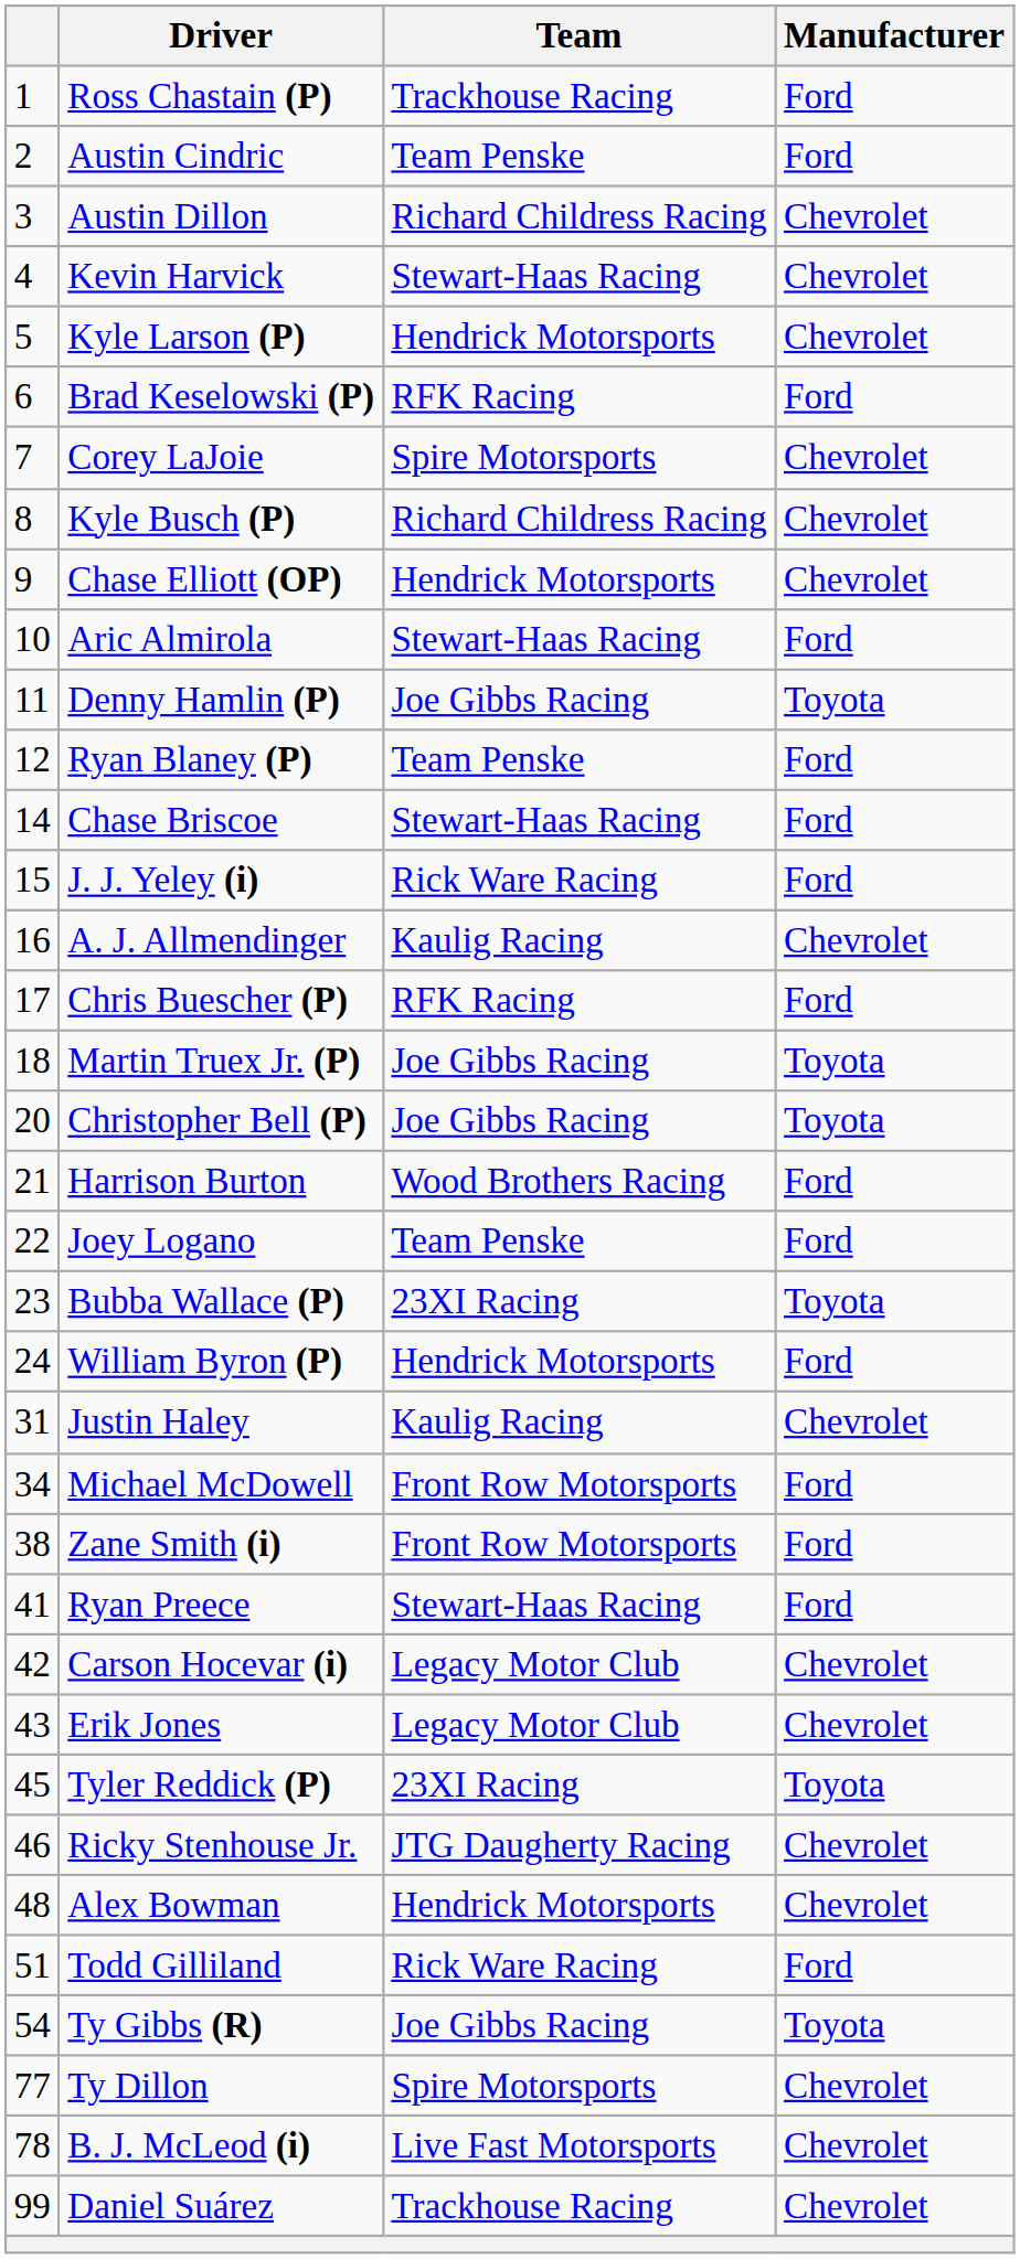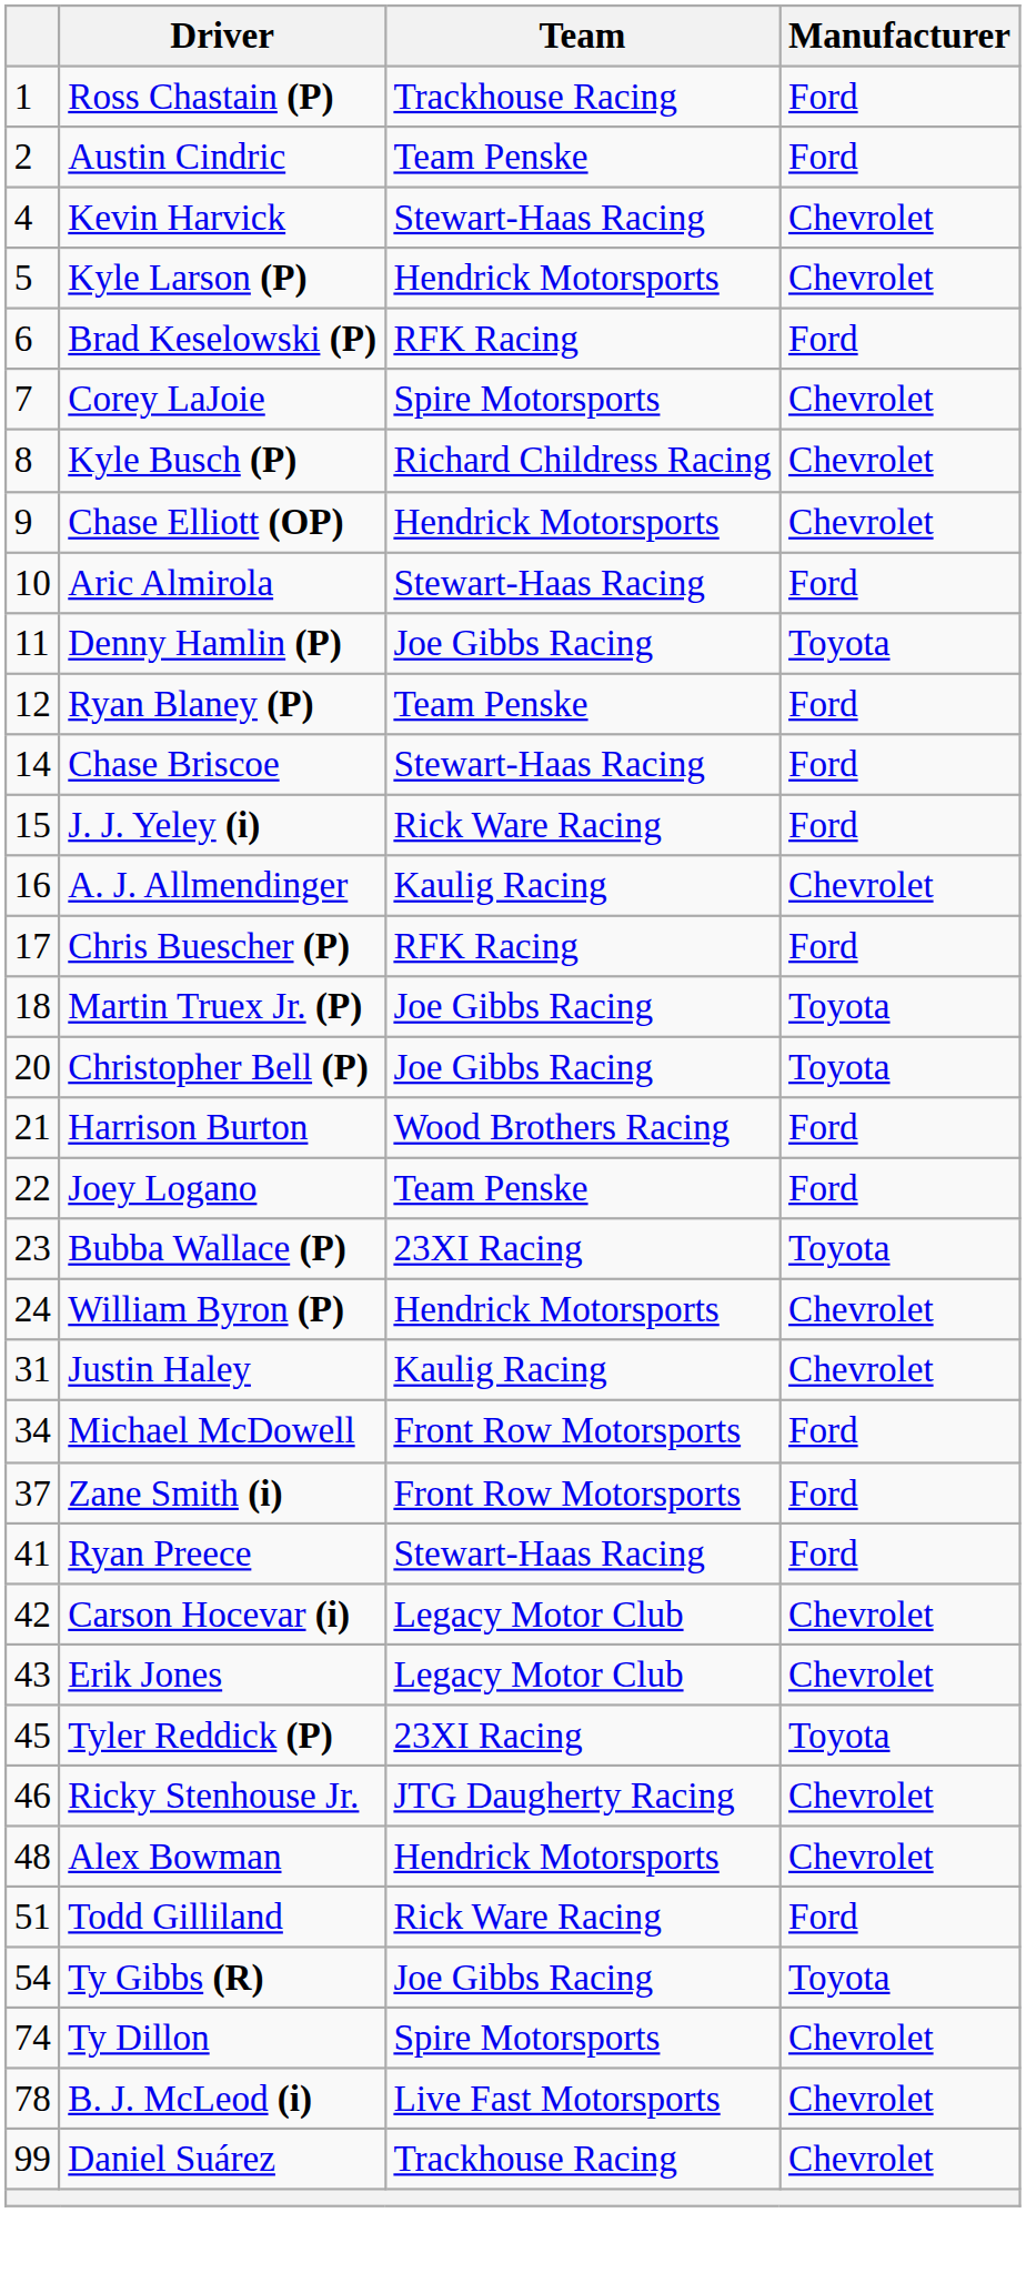 <table class="wikitable" style="font-size:95%">
 <tr>
 <th></th>
 <th>Driver</th>
 <th>Team</th>
 <th>Manufacturer</th>
 </tr>
 <tr>
 <td>1</td>
 <td><a href='#'>Ross Chastain</a> <strong>(P)</strong></td>
 <td><a href='#'>Trackhouse Racing</a></td>
 <td><a href='#'>Ford</a></td>
 </tr>
 <tr>
 <td>2</td>
 <td><a href='#'>Austin Cindric</a></td>
 <td><a href='#'>Team Penske</a></td>
 <td><a href='#'>Ford</a></td>
-</tr>
-<tr>
-<td>3</td>
-<td><a href='#'>Austin Dillon</a></td>
-<td><a href='#'>Richard Childress Racing</a></td>
-<td><a href='#'>Chevrolet</a></td>
 </tr>
 <tr>
 <td>4</td>
 <td><a href='#'>Kevin Harvick</a></td>
 <td><a href='#'>Stewart-Haas Racing</a></td>
 <td><a href='#'>Chevrolet</a></td>
 </tr>
 <tr>
 <td>5</td>
 <td><a href='#'>Kyle Larson</a> <strong>(P)</strong></td>
 <td><a href='#'>Hendrick Motorsports</a></td>
 <td><a href='#'>Chevrolet</a></td>
 </tr>
 <tr>
 <td>6</td>
 <td><a href='#'>Brad Keselowski</a> <strong>(P)</strong></td>
 <td><a href='#'>RFK Racing</a></td>
 <td><a href='#'>Ford</a></td>
 </tr>
 <tr>
 <td>7</td>
 <td><a href='#'>Corey LaJoie</a></td>
 <td><a href='#'>Spire Motorsports</a></td>
 <td><a href='#'>Chevrolet</a></td>
 </tr>
 <tr>
 <td>8</td>
 <td><a href='#'>Kyle Busch</a> <strong>(P)</strong></td>
 <td><a href='#'>Richard Childress Racing</a></td>
 <td><a href='#'>Chevrolet</a></td>
 </tr>
 <tr>
 <td>9</td>
 <td><a href='#'>Chase Elliott</a> <strong>(OP)</strong></td>
 <td><a href='#'>Hendrick Motorsports</a></td>
 <td><a href='#'>Chevrolet</a></td>
 </tr>
 <tr>
 <td>10</td>
 <td><a href='#'>Aric Almirola</a></td>
 <td><a href='#'>Stewart-Haas Racing</a></td>
 <td><a href='#'>Ford</a></td>
 </tr>
 <tr>
 <td>11</td>
 <td><a href='#'>Denny Hamlin</a> <strong>(P)</strong></td>
 <td><a href='#'>Joe Gibbs Racing</a></td>
 <td><a href='#'>Toyota</a></td>
 </tr>
 <tr>
 <td>12</td>
 <td><a href='#'>Ryan Blaney</a> <strong>(P)</strong></td>
 <td><a href='#'>Team Penske</a></td>
 <td><a href='#'>Ford</a></td>
 </tr>
 <tr>
 <td>14</td>
 <td><a href='#'>Chase Briscoe</a></td>
 <td><a href='#'>Stewart-Haas Racing</a></td>
 <td><a href='#'>Ford</a></td>
 </tr>
 <tr>
 <td>15</td>
 <td><a href='#'>J. J. Yeley</a> <strong>(i)</strong></td>
 <td><a href='#'>Rick Ware Racing</a></td>
 <td><a href='#'>Ford</a></td>
 </tr>
 <tr>
 <td>16</td>
 <td><a href='#'>A. J. Allmendinger</a></td>
 <td><a href='#'>Kaulig Racing</a></td>
 <td><a href='#'>Chevrolet</a></td>
 </tr>
 <tr>
 <td>17</td>
 <td><a href='#'>Chris Buescher</a> <strong>(P)</strong></td>
 <td><a href='#'>RFK Racing</a></td>
 <td><a href='#'>Ford</a></td>
 </tr>
 <tr>
 <td>18</td>
 <td><a href='#'>Martin Truex Jr.</a> <strong>(P)</strong></td>
 <td><a href='#'>Joe Gibbs Racing</a></td>
 <td><a href='#'>Toyota</a></td>
 </tr>
 <tr>
 <td>20</td>
 <td><a href='#'>Christopher Bell</a> <strong>(P)</strong></td>
 <td><a href='#'>Joe Gibbs Racing</a></td>
 <td><a href='#'>Toyota</a></td>
 </tr>
 <tr>
 <td>21</td>
 <td><a href='#'>Harrison Burton</a></td>
 <td><a href='#'>Wood Brothers Racing</a></td>
 <td><a href='#'>Ford</a></td>
 </tr>
 <tr>
 <td>22</td>
 <td><a href='#'>Joey Logano</a></td>
 <td><a href='#'>Team Penske</a></td>
 <td><a href='#'>Ford</a></td>
 </tr>
 <tr>
 <td>23</td>
 <td><a href='#'>Bubba Wallace</a> <strong>(P)</strong></td>
 <td><a href='#'>23XI Racing</a></td>
 <td><a href='#'>Toyota</a></td>
 </tr>
 <tr>
 <td>24</td>
 <td><a href='#'>William Byron</a> <strong>(P)</strong></td>
 <td><a href='#'>Hendrick Motorsports</a></td>
-<td><a href='#'>Ford</a></td>
+<td><a href='#'>Chevrolet</a></td>
 </tr>
 <tr>
 <td>31</td>
 <td><a href='#'>Justin Haley</a></td>
 <td><a href='#'>Kaulig Racing</a></td>
 <td><a href='#'>Chevrolet</a></td>
 </tr>
 <tr>
 <td>34</td>
 <td><a href='#'>Michael McDowell</a></td>
 <td><a href='#'>Front Row Motorsports</a></td>
 <td><a href='#'>Ford</a></td>
 </tr>
 <tr>
-<td>38</td>
+<td>37</td>
 <td><a href='#'>Zane Smith</a> <strong>(i)</strong></td>
 <td><a href='#'>Front Row Motorsports</a></td>
 <td><a href='#'>Ford</a></td>
 </tr>
 <tr>
 <td>41</td>
 <td><a href='#'>Ryan Preece</a></td>
 <td><a href='#'>Stewart-Haas Racing</a></td>
 <td><a href='#'>Ford</a></td>
 </tr>
 <tr>
 <td>42</td>
 <td><a href='#'>Carson Hocevar</a> <strong>(i)</strong></td>
 <td><a href='#'>Legacy Motor Club</a></td>
 <td><a href='#'>Chevrolet</a></td>
 </tr>
 <tr>
 <td>43</td>
 <td><a href='#'>Erik Jones</a></td>
 <td><a href='#'>Legacy Motor Club</a></td>
 <td><a href='#'>Chevrolet</a></td>
 </tr>
 <tr>
 <td>45</td>
 <td><a href='#'>Tyler Reddick</a> <strong>(P)</strong></td>
 <td><a href='#'>23XI Racing</a></td>
 <td><a href='#'>Toyota</a></td>
 </tr>
 <tr>
 <td>46</td>
 <td nowrap><a href='#'>Ricky Stenhouse Jr.</a></td>
 <td><a href='#'>JTG Daugherty Racing</a></td>
 <td><a href='#'>Chevrolet</a></td>
 </tr>
 <tr>
 <td>48</td>
 <td><a href='#'>Alex Bowman</a></td>
 <td><a href='#'>Hendrick Motorsports</a></td>
 <td><a href='#'>Chevrolet</a></td>
 </tr>
 <tr>
 <td>51</td>
 <td><a href='#'>Todd Gilliland</a></td>
 <td><a href='#'>Rick Ware Racing</a></td>
 <td><a href='#'>Ford</a></td>
 </tr>
 <tr>
 <td>54</td>
 <td><a href='#'>Ty Gibbs</a> <strong>(R)</strong></td>
 <td><a href='#'>Joe Gibbs Racing</a></td>
 <td><a href='#'>Toyota</a></td>
 </tr>
 <tr>
-<td>77</td>
+<td>74</td>
 <td><a href='#'>Ty Dillon</a></td>
 <td><a href='#'>Spire Motorsports</a></td>
 <td><a href='#'>Chevrolet</a></td>
 </tr>
 <tr>
 <td>78</td>
 <td><a href='#'>B. J. McLeod</a> <strong>(i)</strong></td>
 <td><a href='#'>Live Fast Motorsports</a></td>
 <td><a href='#'>Chevrolet</a></td>
 </tr>
 <tr>
 <td>99</td>
 <td><a href='#'>Daniel Suárez</a></td>
 <td><a href='#'>Trackhouse Racing</a></td>
 <td><a href='#'>Chevrolet</a></td>
 </tr>
 <tr>
 <th colspan="4"></th>
 </tr>
 </table>
